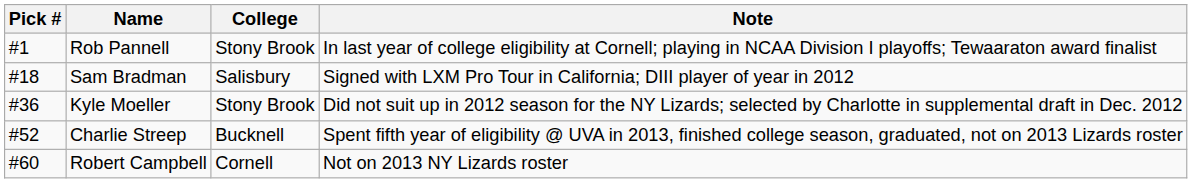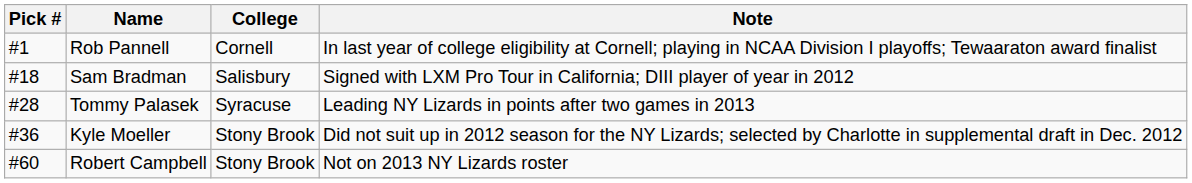 <table class="wikitable">
 <tr>
 <th>Pick #</th>
 <th>Name</th>
 <th>College</th>
 <th>Note</th>
 </tr>
 <tr>
 <td>#1</td>
 <td>Rob Pannell</td>
-<td>Stony Brook</td>
+<td>Cornell</td>
 <td>In last year of college eligibility at Cornell; playing in NCAA Division I playoffs; Tewaaraton award finalist</td>
 </tr>
 <tr>
 <td>#18</td>
 <td>Sam Bradman</td>
 <td>Salisbury</td>
 <td>Signed with LXM Pro Tour in California; DIII player of year in 2012</td>
 </tr>
 <tr>
+<td>#28</td>
+<td>Tommy Palasek</td>
+<td>Syracuse</td>
+<td>Leading NY Lizards in points after two games in 2013</td>
+</tr>
+<tr>
 <td>#36</td>
 <td>Kyle Moeller</td>
 <td>Stony Brook</td>
 <td>Did not suit up in 2012 season for the NY Lizards; selected by Charlotte in supplemental draft in Dec. 2012</td>
 </tr>
 <tr>
-<td>#52</td>
-<td>Charlie Streep</td>
-<td>Bucknell</td>
-<td>Spent fifth year of eligibility @ UVA in 2013, finished college season, graduated, not on 2013 Lizards roster</td>
-</tr>
-<tr>
 <td>#60</td>
 <td>Robert Campbell</td>
-<td>Cornell</td>
+<td>Stony Brook</td>
 <td>Not on 2013 NY Lizards roster</td>
 </tr>
 </table>
